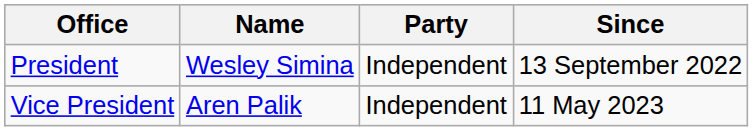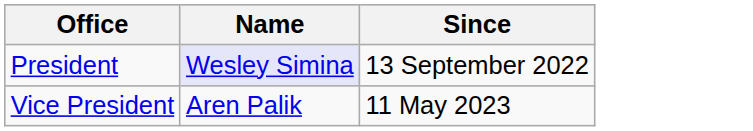 <table class="wikitable">
 <tr>
 <th>Office</th>
 <th>Name</th>
-<th>Party</th>
 <th>Since</th>
 </tr>
 <tr>
 <td><a href='#'>President</a></td>
-<td><a href='#'>Wesley Simina</a></td>
-<td>Independent</td>
+<td style="background: lavender;"><a href='#'>Wesley Simina</a></td>
 <td>13 September 2022</td>
 </tr>
 <tr>
 <td><a href='#'>Vice President</a></td>
 <td><a href='#'>Aren Palik</a></td>
-<td>Independent</td>
 <td>11 May 2023</td>
 </tr>
 </table>
